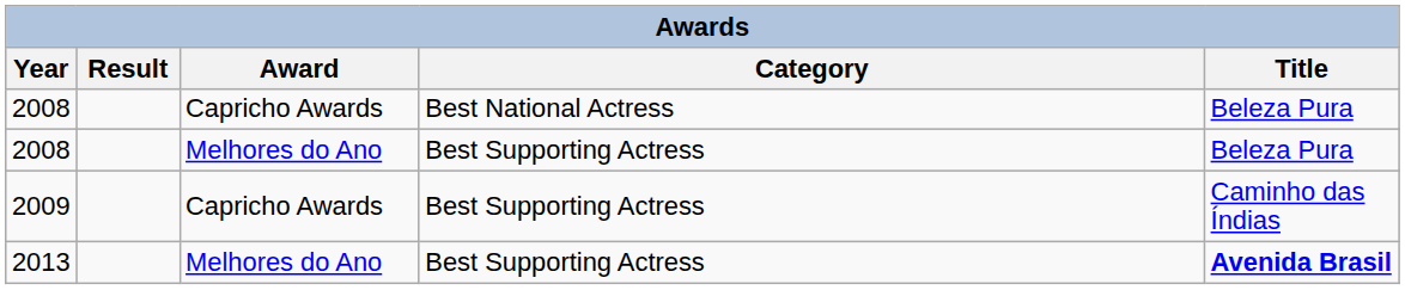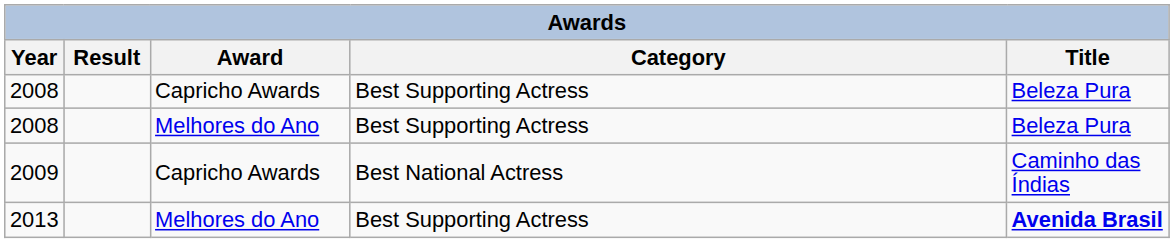 <table class="wikitable" style="font-size: 90%;">
 <tr>
 <th colspan="5" style="background: LightSteelBlue;">Awards</th>
 </tr>
 <tr>
 <th>Year</th>
 <th width="50">Result</th>
 <th width="125">Award</th>
 <th width="425">Category</th>
 <th width="100">Title</th>
 </tr>
 <tr>
 <td>2008</td>
 <td></td>
 <td>Capricho Awards</td>
-<td>Best National Actress</td>
+<td>Best Supporting Actress</td>
 <td><a href='#'>Beleza Pura</a></td>
 </tr>
 <tr>
 <td>2008</td>
 <td></td>
 <td><a href='#'>Melhores do Ano</a></td>
 <td>Best Supporting Actress</td>
 <td><a href='#'>Beleza Pura</a></td>
 </tr>
 <tr>
 <td>2009</td>
 <td></td>
 <td>Capricho Awards</td>
-<td>Best Supporting Actress</td>
+<td>Best National Actress</td>
 <td><a href='#'>Caminho das Índias</a></td>
 </tr>
 <tr>
 <td>2013</td>
 <td></td>
 <td><a href='#'>Melhores do Ano</a></td>
 <td>Best Supporting Actress</td>
 <td><strong><a href='#'>Avenida Brasil</a></strong></td>
 </tr>
 </table>
